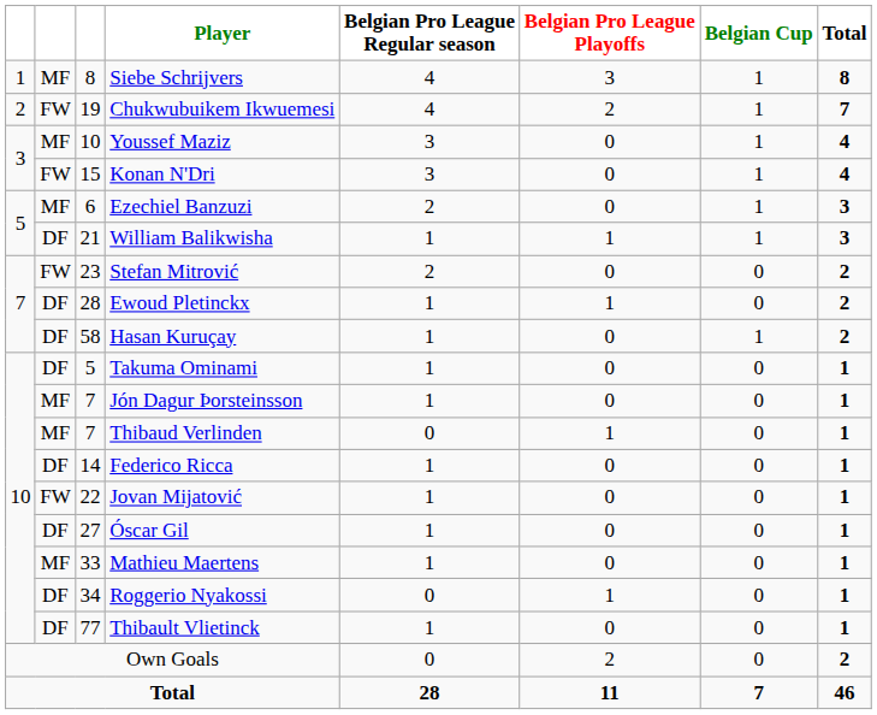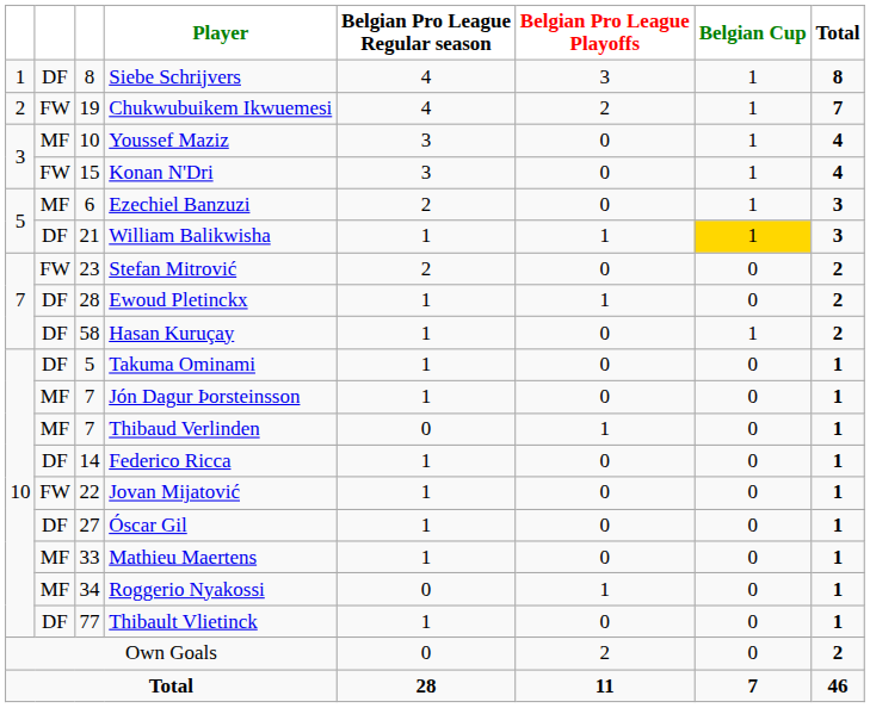 <table class="wikitable" style="text-align:center">
 <tr>
 <th style="background:#ffffff; color:green;"></th>
 <th style="background:#ffffff; color:black;"></th>
 <th style="background:#ffffff; color:red;"></th>
 <th style="background:#ffffff; color:green;">Player</th>
 <th style="background:#ffffff; color:black;">Belgian Pro League<br>Regular season</th>
 <th style="background:#ffffff; color:red;">Belgian Pro League<br>Playoffs</th>
 <th style="background:#ffffff; color:green;">Belgian Cup</th>
 <th style="background:#ffffff; color:black;"><strong>Total</strong></th>
 </tr>
 <tr>
 <td rowspan="1">1</td>
-<td>MF</td>
+<td>DF</td>
 <td>8</td>
 <td align=left> <a href='#'>Siebe Schrijvers</a></td>
 <td>4</td>
 <td>3</td>
 <td>1</td>
 <td><strong>8</strong></td>
 </tr>
 <tr>
 <td rowspan="1">2</td>
 <td>FW</td>
 <td>19</td>
 <td align=left> <a href='#'>Chukwubuikem Ikwuemesi</a></td>
 <td>4</td>
 <td>2</td>
 <td>1</td>
 <td><strong>7</strong></td>
 </tr>
 <tr>
 <td rowspan="2">3</td>
 <td>MF</td>
 <td>10</td>
 <td align=left> <a href='#'>Youssef Maziz</a></td>
 <td>3</td>
 <td>0</td>
 <td>1</td>
 <td><strong>4</strong></td>
 </tr>
 <tr>
 <td>FW</td>
 <td>15</td>
 <td align=left> <a href='#'>Konan N'Dri</a></td>
 <td>3</td>
 <td>0</td>
 <td>1</td>
 <td><strong>4</strong></td>
 </tr>
 <tr>
 <td rowspan="2">5</td>
 <td>MF</td>
 <td>6</td>
 <td align=left> <a href='#'>Ezechiel Banzuzi</a></td>
 <td>2</td>
 <td>0</td>
 <td>1</td>
 <td><strong>3</strong></td>
 </tr>
 <tr>
 <td>DF</td>
 <td>21</td>
 <td align=left> <a href='#'>William Balikwisha</a></td>
 <td>1</td>
 <td>1</td>
-<td>1</td>
+<td style="background: gold;">1</td>
 <td><strong>3</strong></td>
 </tr>
 <tr>
 <td rowspan="3">7</td>
 <td>FW</td>
 <td>23</td>
 <td align=left> <a href='#'>Stefan Mitrović</a></td>
 <td>2</td>
 <td>0</td>
 <td>0</td>
 <td><strong>2</strong></td>
 </tr>
 <tr>
 <td>DF</td>
 <td>28</td>
 <td align=left> <a href='#'>Ewoud Pletinckx</a></td>
 <td>1</td>
 <td>1</td>
 <td>0</td>
 <td><strong>2</strong></td>
 </tr>
 <tr>
 <td>DF</td>
 <td>58</td>
 <td align=left> <a href='#'>Hasan Kuruçay</a></td>
 <td>1</td>
 <td>0</td>
 <td>1</td>
 <td><strong>2</strong></td>
 </tr>
 <tr>
 <td rowspan="9">10</td>
 <td>DF</td>
 <td>5</td>
 <td align=left> <a href='#'>Takuma Ominami</a></td>
 <td>1</td>
 <td>0</td>
 <td>0</td>
 <td><strong>1</strong></td>
 </tr>
 <tr>
 <td>MF</td>
 <td>7</td>
 <td align=left> <a href='#'>Jón Dagur Þorsteinsson</a></td>
 <td>1</td>
 <td>0</td>
 <td>0</td>
 <td><strong>1</strong></td>
 </tr>
 <tr>
 <td>MF</td>
 <td>7</td>
 <td align=left> <a href='#'>Thibaud Verlinden</a></td>
 <td>0</td>
 <td>1</td>
 <td>0</td>
 <td><strong>1</strong></td>
 </tr>
 <tr>
 <td>DF</td>
 <td>14</td>
 <td align=left> <a href='#'>Federico Ricca</a></td>
 <td>1</td>
 <td>0</td>
 <td>0</td>
 <td><strong>1</strong></td>
 </tr>
 <tr>
 <td>FW</td>
 <td>22</td>
 <td align=left> <a href='#'>Jovan Mijatović</a></td>
 <td>1</td>
 <td>0</td>
 <td>0</td>
 <td><strong>1</strong></td>
 </tr>
 <tr>
 <td>DF</td>
 <td>27</td>
 <td align=left> <a href='#'>Óscar Gil</a></td>
 <td>1</td>
 <td>0</td>
 <td>0</td>
 <td><strong>1</strong></td>
 </tr>
 <tr>
 <td>MF</td>
 <td>33</td>
 <td align=left> <a href='#'>Mathieu Maertens</a></td>
 <td>1</td>
 <td>0</td>
 <td>0</td>
 <td><strong>1</strong></td>
 </tr>
 <tr>
-<td>DF</td>
+<td>MF</td>
 <td>34</td>
 <td align=left> <a href='#'>Roggerio Nyakossi</a></td>
 <td>0</td>
 <td>1</td>
 <td>0</td>
 <td><strong>1</strong></td>
 </tr>
 <tr>
 <td>DF</td>
 <td>77</td>
 <td align=left> <a href='#'>Thibault Vlietinck</a></td>
 <td>1</td>
 <td>0</td>
 <td>0</td>
 <td><strong>1</strong></td>
 </tr>
 <tr>
 <td colspan="4">Own Goals</td>
 <td>0</td>
 <td>2</td>
 <td>0</td>
 <td><strong>2</strong></td>
 </tr>
 <tr>
 <td colspan="4"><strong>Total</strong></td>
 <td><strong>28</strong></td>
 <td><strong>11</strong></td>
 <td><strong>7</strong></td>
 <td><strong>46</strong></td>
 </tr>
 </table>
